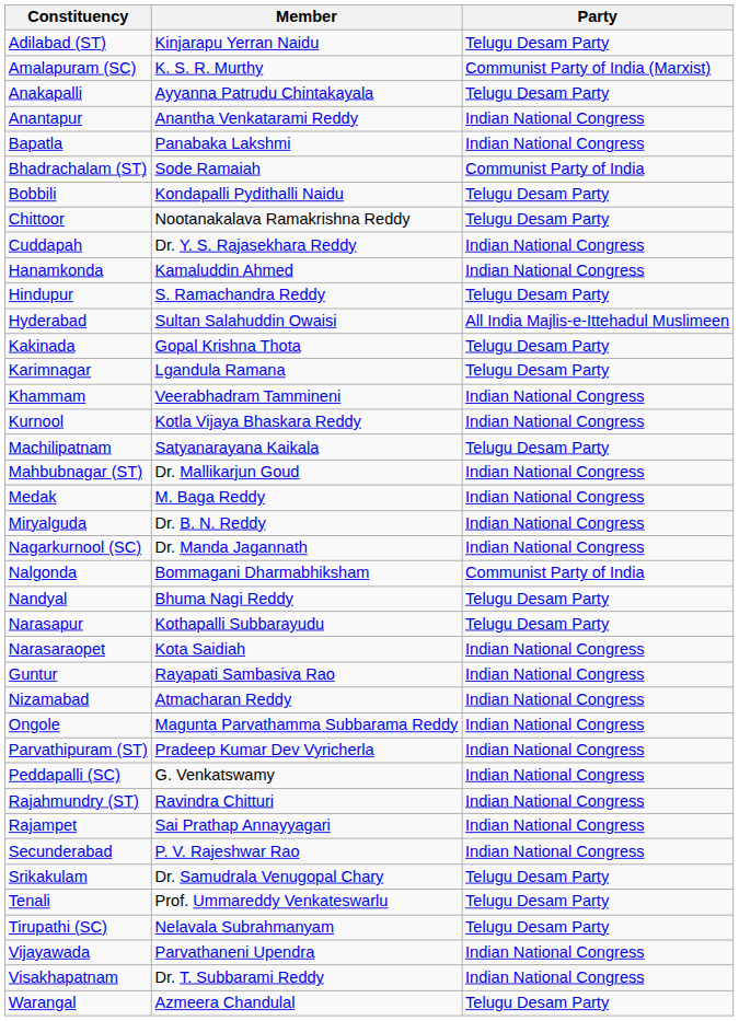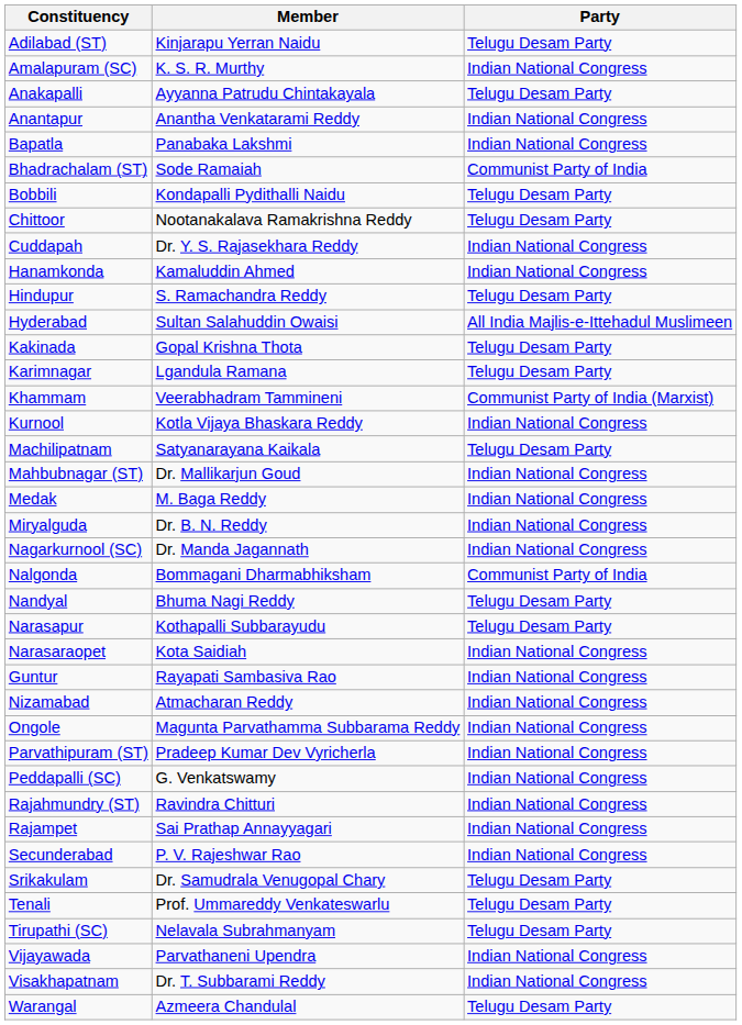 <table class="wikitable sortable">
 <tr>
 <th>Constituency</th>
 <th>Member</th>
 <th>Party</th>
 </tr>
 <tr>
 <td><a href='#'>Adilabad (ST)</a></td>
 <td><a href='#'>Kinjarapu Yerran Naidu</a></td>
 <td bgcolor= ><a href='#'>Telugu Desam Party</a></td>
 </tr>
 <tr>
 <td><a href='#'>Amalapuram (SC)</a></td>
 <td><a href='#'>K. S. R. Murthy</a></td>
-<td bgcolor= ><a href='#'>Communist Party of India (Marxist)</a></td>
+<td bgcolor= ><a href='#'>Indian National Congress</a></td>
 </tr>
 <tr>
 <td><a href='#'>Anakapalli</a></td>
 <td><a href='#'>Ayyanna Patrudu Chintakayala</a></td>
 <td bgcolor= ><a href='#'>Telugu Desam Party</a></td>
 </tr>
 <tr>
 <td><a href='#'>Anantapur</a></td>
 <td><a href='#'>Anantha Venkatarami Reddy</a></td>
 <td bgcolor= ><a href='#'>Indian National Congress</a></td>
 </tr>
 <tr>
 <td><a href='#'>Bapatla</a></td>
 <td><a href='#'>Panabaka Lakshmi</a></td>
 <td bgcolor= ><a href='#'>Indian National Congress</a></td>
 </tr>
 <tr>
 <td><a href='#'>Bhadrachalam (ST)</a></td>
 <td><a href='#'>Sode Ramaiah</a></td>
 <td bgcolor= ><a href='#'>Communist Party of India</a></td>
 </tr>
 <tr>
 <td><a href='#'>Bobbili</a></td>
 <td><a href='#'>Kondapalli Pydithalli Naidu</a></td>
 <td bgcolor= ><a href='#'>Telugu Desam Party</a></td>
 </tr>
 <tr>
 <td><a href='#'>Chittoor</a></td>
 <td>Nootanakalava Ramakrishna Reddy</td>
 <td bgcolor= ><a href='#'>Telugu Desam Party</a></td>
 </tr>
 <tr>
 <td><a href='#'>Cuddapah</a></td>
 <td>Dr. <a href='#'>Y. S. Rajasekhara Reddy</a></td>
 <td bgcolor= ><a href='#'>Indian National Congress</a></td>
 </tr>
 <tr>
 <td><a href='#'>Hanamkonda</a></td>
 <td><a href='#'>Kamaluddin Ahmed</a></td>
 <td bgcolor= ><a href='#'>Indian National Congress</a></td>
 </tr>
 <tr>
 <td><a href='#'>Hindupur</a></td>
 <td><a href='#'>S. Ramachandra Reddy</a></td>
 <td bgcolor= ><a href='#'>Telugu Desam Party</a></td>
 </tr>
 <tr>
 <td><a href='#'>Hyderabad</a></td>
 <td><a href='#'>Sultan Salahuddin Owaisi</a></td>
 <td bgcolor= ><a href='#'>All India Majlis-e-Ittehadul Muslimeen</a></td>
 </tr>
 <tr>
 <td><a href='#'>Kakinada</a></td>
 <td><a href='#'>Gopal Krishna Thota</a></td>
 <td bgcolor= ><a href='#'>Telugu Desam Party</a></td>
 </tr>
 <tr>
 <td><a href='#'>Karimnagar</a></td>
 <td><a href='#'>Lgandula Ramana</a></td>
 <td bgcolor= ><a href='#'>Telugu Desam Party</a></td>
 </tr>
 <tr>
 <td><a href='#'>Khammam</a></td>
 <td><a href='#'>Veerabhadram Tammineni</a></td>
-<td bgcolor= ><a href='#'>Indian National Congress</a></td>
+<td bgcolor= ><a href='#'>Communist Party of India (Marxist)</a></td>
 </tr>
 <tr>
 <td><a href='#'>Kurnool</a></td>
 <td><a href='#'>Kotla Vijaya Bhaskara Reddy</a></td>
 <td bgcolor= ><a href='#'>Indian National Congress</a></td>
 </tr>
 <tr>
 <td><a href='#'>Machilipatnam</a></td>
 <td><a href='#'>Satyanarayana Kaikala</a></td>
 <td bgcolor= ><a href='#'>Telugu Desam Party</a></td>
 </tr>
 <tr>
 <td><a href='#'>Mahbubnagar (ST)</a></td>
 <td>Dr. <a href='#'>Mallikarjun Goud</a></td>
 <td bgcolor= ><a href='#'>Indian National Congress</a></td>
 </tr>
 <tr>
 <td><a href='#'>Medak</a></td>
 <td><a href='#'>M. Baga Reddy</a></td>
 <td bgcolor= ><a href='#'>Indian National Congress</a></td>
 </tr>
 <tr>
 <td><a href='#'>Miryalguda</a></td>
 <td>Dr. <a href='#'>B. N. Reddy</a></td>
 <td bgcolor= ><a href='#'>Indian National Congress</a></td>
 </tr>
 <tr>
 <td><a href='#'>Nagarkurnool (SC)</a></td>
 <td>Dr. <a href='#'>Manda Jagannath</a></td>
 <td bgcolor= ><a href='#'>Indian National Congress</a></td>
 </tr>
 <tr>
 <td><a href='#'>Nalgonda</a></td>
 <td><a href='#'>Bommagani Dharmabhiksham</a></td>
 <td bgcolor= ><a href='#'>Communist Party of India</a></td>
 </tr>
 <tr>
 <td><a href='#'>Nandyal</a></td>
 <td><a href='#'>Bhuma Nagi Reddy</a></td>
 <td bgcolor= ><a href='#'>Telugu Desam Party</a></td>
 </tr>
 <tr>
 <td><a href='#'>Narasapur</a></td>
 <td><a href='#'>Kothapalli Subbarayudu</a></td>
 <td bgcolor= ><a href='#'>Telugu Desam Party</a></td>
 </tr>
 <tr>
 <td><a href='#'>Narasaraopet</a></td>
 <td><a href='#'>Kota Saidiah</a></td>
 <td bgcolor= ><a href='#'>Indian National Congress</a></td>
 </tr>
 <tr>
 <td><a href='#'>Guntur</a></td>
 <td><a href='#'>Rayapati Sambasiva Rao</a></td>
 <td bgcolor= ><a href='#'>Indian National Congress</a></td>
 </tr>
 <tr>
 <td><a href='#'>Nizamabad</a></td>
 <td><a href='#'>Atmacharan Reddy</a></td>
 <td bgcolor= ><a href='#'>Indian National Congress</a></td>
 </tr>
 <tr>
 <td><a href='#'>Ongole</a></td>
 <td><a href='#'>Magunta Parvathamma Subbarama Reddy</a></td>
 <td bgcolor= ><a href='#'>Indian National Congress</a></td>
 </tr>
 <tr>
 <td><a href='#'>Parvathipuram (ST)</a></td>
 <td><a href='#'>Pradeep Kumar Dev Vyricherla</a></td>
 <td bgcolor= ><a href='#'>Indian National Congress</a></td>
 </tr>
 <tr>
 <td><a href='#'>Peddapalli (SC)</a></td>
 <td>G. Venkatswamy</td>
 <td bgcolor= ><a href='#'>Indian National Congress</a></td>
 </tr>
 <tr>
 <td><a href='#'>Rajahmundry (ST)</a></td>
 <td><a href='#'>Ravindra Chitturi</a></td>
 <td bgcolor= ><a href='#'>Indian National Congress</a></td>
 </tr>
 <tr>
 <td><a href='#'>Rajampet</a></td>
 <td><a href='#'>Sai Prathap Annayyagari</a></td>
 <td bgcolor= ><a href='#'>Indian National Congress</a></td>
 </tr>
 <tr>
 <td><a href='#'>Secunderabad</a></td>
 <td><a href='#'>P. V. Rajeshwar Rao</a></td>
 <td bgcolor= ><a href='#'>Indian National Congress</a></td>
 </tr>
 <tr>
 <td><a href='#'>Srikakulam</a></td>
 <td>Dr. <a href='#'>Samudrala Venugopal Chary</a></td>
 <td bgcolor= ><a href='#'>Telugu Desam Party</a></td>
 </tr>
 <tr>
 <td><a href='#'>Tenali</a></td>
 <td>Prof. <a href='#'>Ummareddy Venkateswarlu</a></td>
 <td bgcolor= ><a href='#'>Telugu Desam Party</a></td>
 </tr>
 <tr>
 <td><a href='#'>Tirupathi (SC)</a></td>
 <td><a href='#'>Nelavala Subrahmanyam</a></td>
 <td bgcolor= ><a href='#'>Telugu Desam Party</a></td>
 </tr>
 <tr>
 <td><a href='#'>Vijayawada</a></td>
 <td><a href='#'>Parvathaneni Upendra</a></td>
 <td bgcolor= ><a href='#'>Indian National Congress</a></td>
 </tr>
 <tr>
 <td><a href='#'>Visakhapatnam</a></td>
 <td>Dr. <a href='#'>T. Subbarami Reddy</a></td>
 <td bgcolor= ><a href='#'>Indian National Congress</a></td>
 </tr>
 <tr>
 <td><a href='#'>Warangal</a></td>
 <td><a href='#'>Azmeera Chandulal</a></td>
 <td bgcolor= ><a href='#'>Telugu Desam Party</a></td>
 </tr>
 </table>
